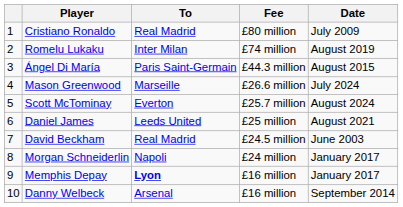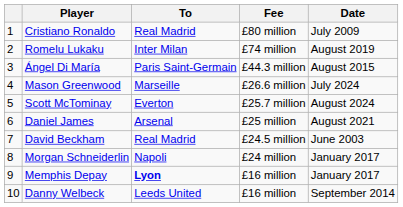 <table class="wikitable">
 <tr>
 <th></th>
 <th>Player</th>
 <th>To</th>
 <th>Fee</th>
 <th>Date</th>
 </tr>
 <tr>
 <td>1</td>
 <td> <a href='#'>Cristiano Ronaldo</a></td>
 <td> <a href='#'>Real Madrid</a></td>
 <td>£80 million</td>
 <td>July 2009</td>
 </tr>
 <tr>
 <td>2</td>
 <td> <a href='#'>Romelu Lukaku</a></td>
 <td> <a href='#'>Inter Milan</a></td>
 <td>£74 million</td>
 <td>August 2019</td>
 </tr>
 <tr>
 <td>3</td>
 <td> <a href='#'>Ángel Di María</a></td>
 <td> <a href='#'>Paris Saint-Germain</a></td>
 <td>£44.3 million</td>
 <td>August 2015</td>
 </tr>
 <tr>
 <td>4</td>
 <td> <a href='#'>Mason Greenwood</a></td>
 <td> <a href='#'>Marseille</a></td>
 <td>£26.6 million</td>
 <td>July 2024</td>
 </tr>
 <tr>
 <td>5</td>
 <td> <a href='#'>Scott McTominay</a></td>
 <td> <a href='#'>Everton</a></td>
 <td>£25.7 million</td>
 <td>August 2024</td>
 </tr>
 <tr>
 <td>6</td>
 <td> <a href='#'>Daniel James</a></td>
-<td> <a href='#'>Leeds United</a></td>
+<td> <a href='#'>Arsenal</a></td>
 <td>£25 million</td>
 <td>August 2021</td>
 </tr>
 <tr>
 <td>7</td>
 <td> <a href='#'>David Beckham</a></td>
 <td> <a href='#'>Real Madrid</a></td>
 <td>£24.5 million</td>
 <td>June 2003</td>
 </tr>
 <tr>
 <td>8</td>
 <td> <a href='#'>Morgan Schneiderlin</a></td>
 <td> <a href='#'>Napoli</a></td>
 <td>£24 million</td>
 <td>January 2017</td>
 </tr>
 <tr>
 <td>9</td>
 <td> <a href='#'>Memphis Depay</a></td>
 <td><strong> <a href='#'>Lyon</a></strong></td>
 <td>£16 million</td>
 <td>January 2017</td>
 </tr>
 <tr>
 <td>10</td>
 <td> <a href='#'>Danny Welbeck</a></td>
-<td> <a href='#'>Arsenal</a></td>
+<td> <a href='#'>Leeds United</a></td>
 <td>£16 million</td>
 <td>September 2014</td>
 </tr>
 </table>
